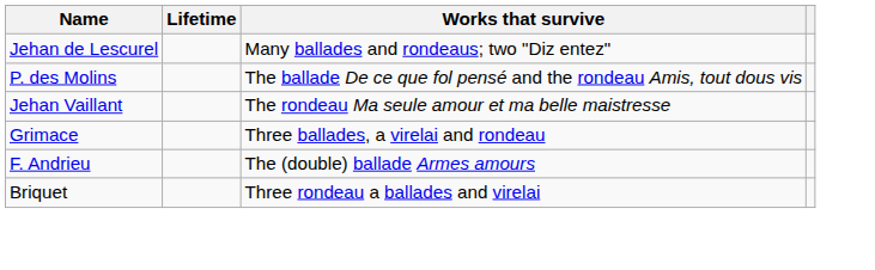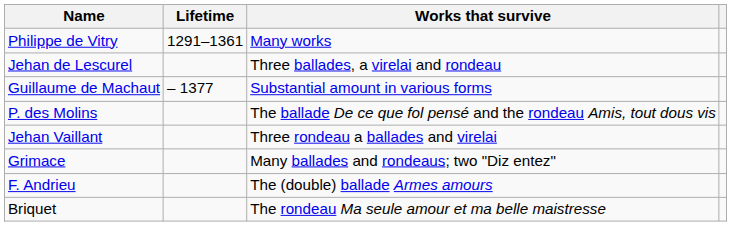 <table class = "wikitable sortable plainrowheaders">
 <tr>
 <th scope="col">Name</th>
 <th scope="col">Lifetime</th>
 <th scope="col">Works that survive</th>
 <th scope="col" class="unsortable"></th>
 </tr>
 <tr>
+<td><a href='#'>Philippe de Vitry</a></td>
+<td>1291–1361</td>
+<td><a href='#'>Many works</a></td>
+<td></td>
+</tr>
+<tr>
 <td><a href='#'>Jehan de Lescurel</a></td>
 <td></td>
-<td>Many <a href='#'>ballades</a> and <a href='#'>rondeaus</a>; two "Diz entez"</td>
+<td>Three <a href='#'>ballades</a>, a <a href='#'>virelai</a> and <a href='#'>rondeau</a><br></td>
+<td></td>
+</tr>
+<tr>
+<td><a href='#'>Guillaume de Machaut</a></td>
+<td> – 1377</td>
+<td><a href='#'>Substantial amount in various forms</a><br></td>
 <td></td>
 </tr>
 <tr>
 <td><a href='#'>P. des Molins</a></td>
 <td></td>
 <td>The <a href='#'>ballade</a> <em>De ce que fol pensé</em> and the <a href='#'>rondeau</a> <em>Amis, tout dous vis</em></td>
 <td></td>
 </tr>
 <tr>
 <td><a href='#'>Jehan Vaillant</a></td>
 <td></td>
-<td>The <a href='#'>rondeau</a> <em>Ma seule amour et ma belle maistresse</em></td>
+<td>Three <a href='#'>rondeau</a> a <a href='#'>ballades</a> and <a href='#'>virelai</a><br></td>
 <td></td>
 </tr>
 <tr>
 <td><a href='#'>Grimace</a></td>
 <td></td>
-<td>Three <a href='#'>ballades</a>, a <a href='#'>virelai</a> and <a href='#'>rondeau</a><br></td>
+<td>Many <a href='#'>ballades</a> and <a href='#'>rondeaus</a>; two "Diz entez"</td>
 <td></td>
 </tr>
 <tr>
 <td><a href='#'>F. Andrieu</a></td>
 <td></td>
 <td>The (double) <a href='#'>ballade</a> <a href='#'><em>Armes amours</em></a></td>
 <td></td>
 </tr>
 <tr>
 <td>Briquet</td>
 <td></td>
-<td>Three <a href='#'>rondeau</a> a <a href='#'>ballades</a> and <a href='#'>virelai</a><br></td>
+<td>The <a href='#'>rondeau</a> <em>Ma seule amour et ma belle maistresse</em></td>
 <td></td>
 </tr>
 </table>
